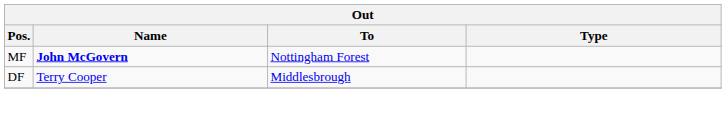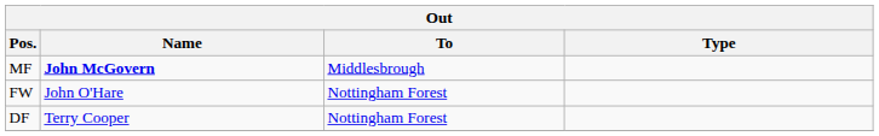 <table class="wikitable" style="font-size:100%;width:99%;">
 <tr>
 <th colspan="4">Out</th>
 </tr>
 <tr>
 <th width=3%>Pos.</th>
 <th width=33%>Name</th>
 <th width=28%>To</th>
 <th width=36%>Type</th>
 </tr>
 <tr>
 <td>MF</td>
 <td><strong><a href='#'>John McGovern</a></strong></td>
+<td><a href='#'>Middlesbrough</a></td>
+<td></td>
+</tr>
+<tr>
+<td>FW</td>
+<td><a href='#'>John O'Hare</a></td>
 <td><a href='#'>Nottingham Forest</a></td>
 <td></td>
 </tr>
 <tr>
 <td>DF</td>
 <td><a href='#'>Terry Cooper</a></td>
-<td><a href='#'>Middlesbrough</a></td>
+<td><a href='#'>Nottingham Forest</a></td>
 <td></td>
 </tr>
 <tr>
 </tr>
 </table>
